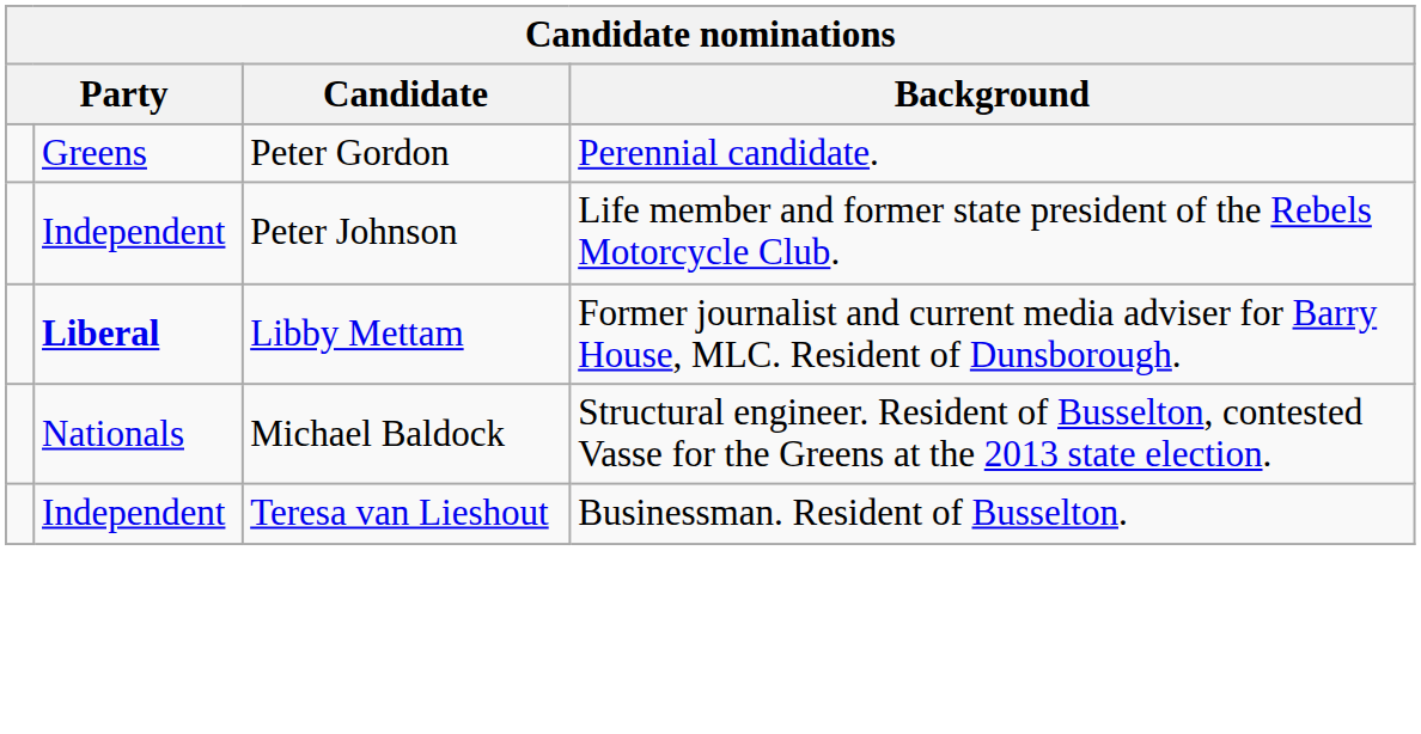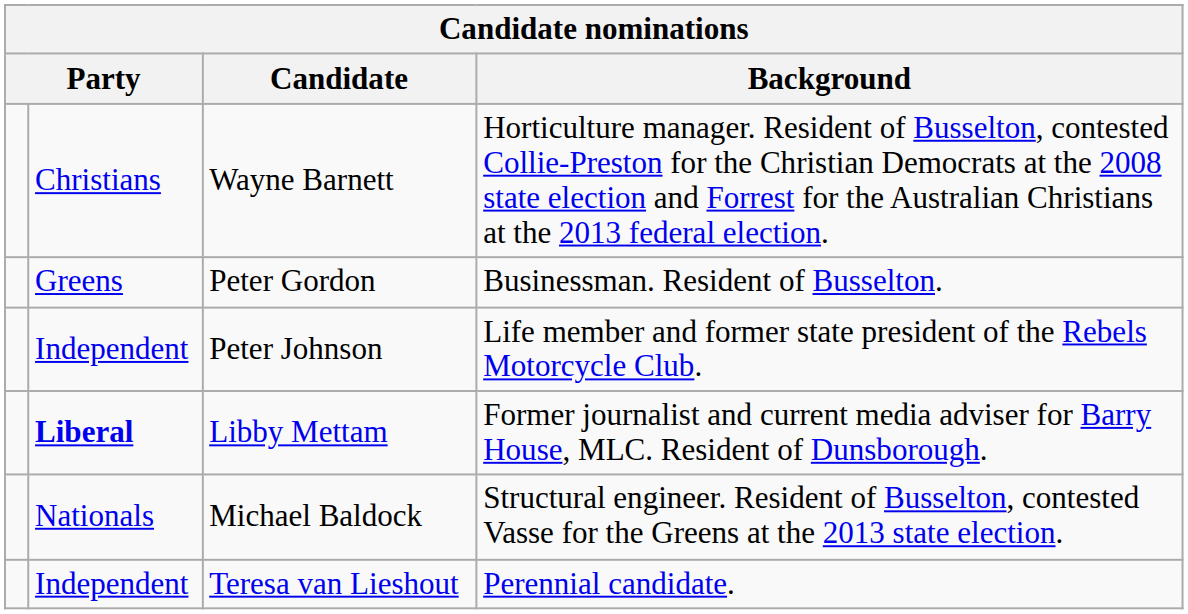 <table class="wikitable">
 <tr>
 <th colspan=4>Candidate nominations</th>
 </tr>
 <tr>
 <th colspan=2>Party</th>
 <th>Candidate</th>
 <th width="60%">Background</th>
 </tr>
 <tr>
 <td> </td>
+<td><a href='#'>Christians</a></td>
+<td>Wayne Barnett</td>
+<td>Horticulture manager. Resident of <a href='#'>Busselton</a>, contested <a href='#'>Collie-Preston</a> for the Christian Democrats at the <a href='#'>2008 state election</a> and <a href='#'>Forrest</a> for the Australian Christians at the <a href='#'>2013 federal election</a>.</td>
+</tr>
+<tr>
+<td> </td>
 <td><a href='#'>Greens</a></td>
 <td>Peter Gordon</td>
-<td><a href='#'>Perennial candidate</a>.</td>
+<td>Businessman. Resident of <a href='#'>Busselton</a>.</td>
 </tr>
 <tr>
 <td> </td>
 <td><a href='#'>Independent</a></td>
 <td>Peter Johnson</td>
 <td>Life member and former state president of the <a href='#'>Rebels Motorcycle Club</a>.</td>
 </tr>
 <tr>
 <td> </td>
 <td><strong><a href='#'>Liberal</a></strong></td>
 <td><a href='#'>Libby Mettam</a></td>
 <td>Former journalist and current media adviser for <a href='#'>Barry House</a>, MLC. Resident of <a href='#'>Dunsborough</a>.</td>
 </tr>
 <tr>
 <td> </td>
 <td><a href='#'>Nationals</a></td>
 <td>Michael Baldock</td>
 <td>Structural engineer. Resident of <a href='#'>Busselton</a>, contested Vasse for the Greens at the <a href='#'>2013 state election</a>.</td>
 </tr>
 <tr>
 <td> </td>
 <td><a href='#'>Independent</a></td>
 <td><a href='#'>Teresa van Lieshout</a></td>
-<td>Businessman. Resident of <a href='#'>Busselton</a>.</td>
+<td><a href='#'>Perennial candidate</a>.</td>
 </tr>
 </table>
